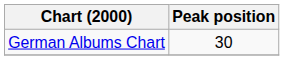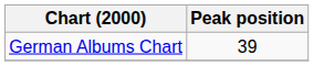 <table class="wikitable">
 <tr>
 <th style="text-align:center;">Chart (2000)</th>
 <th style="text-align:center;">Peak position</th>
 </tr>
 <tr>
 <td align="left"><a href='#'>German Albums Chart</a></td>
-<td style="text-align:center;">30</td>
+<td style="text-align:center;">39</td>
 </tr>
 <tr>
 </tr>
 </table>
